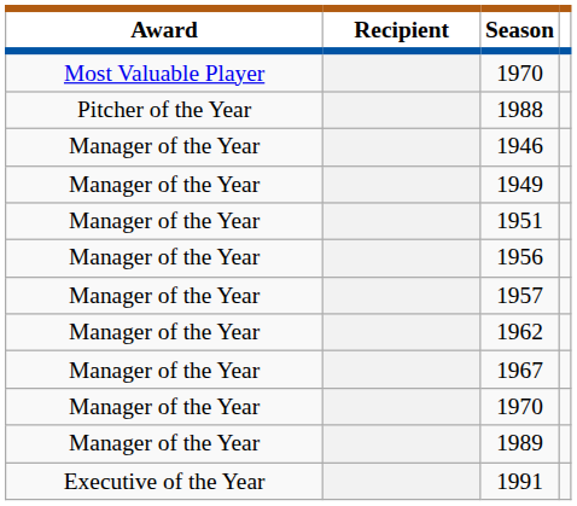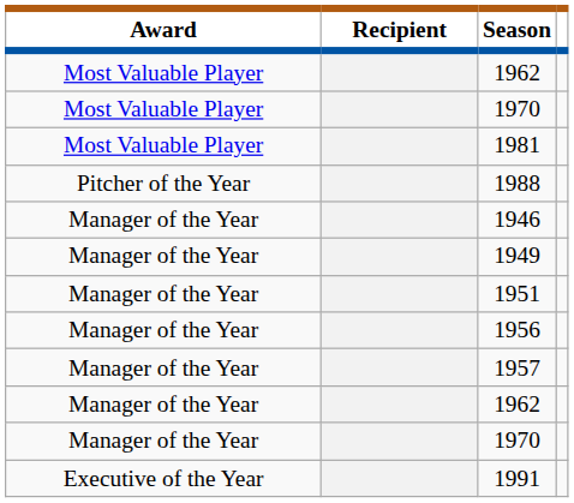 <table class="wikitable sortable plainrowheaders" style="text-align:center">
 <tr>
 <th scope="col" style="background-color:#ffffff; border-top:#b15c12 5px solid; border-bottom:#0054a4 5px solid" width="210px">Award</th>
 <th scope="col" style="background-color:#ffffff; border-top:#b15c12 5px solid; border-bottom:#0054a4 5px solid" width="100px">Recipient</th>
 <th scope="col" style="background-color:#ffffff; border-top:#b15c12 5px solid; border-bottom:#0054a4 5px solid">Season</th>
 <th class="unsortable" scope="col" style="background-color:#ffffff; border-top:#b15c12 5px solid; border-bottom:#0054a4 5px solid"></th>
 </tr>
 <tr>
 <td><a href='#'>Most Valuable Player</a></td>
 <th scope="row" style="text-align:center"></th>
+<td>1962</td>
+<td></td>
+</tr>
+<tr>
+<td><a href='#'>Most Valuable Player</a></td>
+<th scope="row" style="text-align:center"></th>
 <td>1970</td>
+<td></td>
+</tr>
+<tr>
+<td><a href='#'>Most Valuable Player</a></td>
+<th scope="row" style="text-align:center"></th>
+<td>1981</td>
 <td></td>
 </tr>
 <tr>
 <td>Pitcher of the Year</td>
 <th scope="row" style="text-align:center"></th>
 <td>1988</td>
 <td></td>
 </tr>
 <tr>
 <td>Manager of the Year</td>
 <th scope="row" style="text-align:center"></th>
 <td>1946</td>
 <td></td>
 </tr>
 <tr>
 <td>Manager of the Year</td>
 <th scope="row" style="text-align:center"></th>
 <td>1949</td>
 <td></td>
 </tr>
 <tr>
 <td>Manager of the Year</td>
 <th scope="row" style="text-align:center"></th>
 <td>1951</td>
 <td></td>
 </tr>
 <tr>
 <td>Manager of the Year</td>
 <th scope="row" style="text-align:center"></th>
 <td>1956</td>
 <td></td>
 </tr>
 <tr>
 <td>Manager of the Year</td>
 <th scope="row" style="text-align:center"></th>
 <td>1957</td>
 <td></td>
 </tr>
 <tr>
 <td>Manager of the Year</td>
 <th scope="row" style="text-align:center"></th>
 <td>1962</td>
 <td></td>
 </tr>
 <tr>
 <td>Manager of the Year</td>
 <th scope="row" style="text-align:center"></th>
-<td>1967</td>
-<td></td>
-</tr>
-<tr>
-<td>Manager of the Year</td>
-<th scope="row" style="text-align:center"></th>
 <td>1970</td>
-<td></td>
-</tr>
-<tr>
-<td>Manager of the Year</td>
-<th scope="row" style="text-align:center"></th>
-<td>1989</td>
 <td></td>
 </tr>
 <tr>
 <td>Executive of the Year</td>
 <th scope="row" style="text-align:center"></th>
 <td>1991</td>
 <td></td>
 </tr>
 </table>
